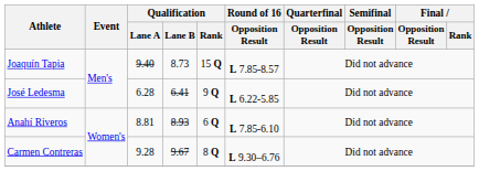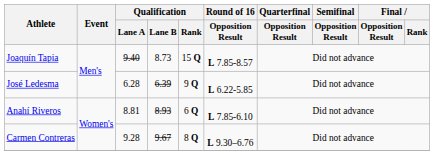 <table class=wikitable style=font-size:90%;text-align:center>
 <tr>
 <th rowspan=2>Athlete</th>
 <th rowspan=2>Event</th>
 <th colspan="3">Qualification</th>
 <th>Round of 16</th>
 <th>Quarterfinal</th>
 <th>Semifinal</th>
 <th colspan=2>Final / </th>
 </tr>
 <tr style=font-size:95%>
 <th>Lane A</th>
 <th>Lane B</th>
 <th>Rank</th>
 <th>Opposition<br>Result</th>
 <th>Opposition<br>Result</th>
 <th>Opposition<br>Result</th>
 <th>Opposition<br>Result</th>
 <th>Rank</th>
 </tr>
 <tr>
 <td style="text-align:left"><a href='#'>Joaquín Tapia</a></td>
 <td style="text-align:left" rowspan=2><a href='#'>Men's</a></td>
 <td><s>9.40</s></td>
 <td>8.73</td>
 <td>15 <strong>Q</strong></td>
 <td><br><strong>L</strong> 7.85-8.57</td>
 <td colspan="4">Did not advance</td>
 </tr>
 <tr>
 <td style="text-align:left"><a href='#'>José Ledesma</a></td>
 <td>6.28</td>
-<td><s>6.41</s></td>
+<td><s>6.39</s></td>
 <td>9 <strong>Q</strong></td>
 <td><br><strong>L</strong> 6.22-5.85</td>
 <td colspan="4">Did not advance</td>
 </tr>
 <tr>
 <td style="text-align:left"><a href='#'>Anahí Riveros</a></td>
 <td style="text-align:left" rowspan=2><a href='#'>Women's</a></td>
 <td>8.81</td>
 <td><s>8.93</s></td>
 <td>6 <strong>Q</strong></td>
 <td><br><strong>L</strong> 7.85-6.10</td>
 <td colspan="4">Did not advance</td>
 </tr>
 <tr>
 <td style="text-align:left"><a href='#'>Carmen Contreras</a></td>
 <td>9.28</td>
 <td><s>9.67</s></td>
 <td>8 <strong>Q</strong></td>
 <td><br><strong>L</strong> 9.30–6.76</td>
 <td colspan="4">Did not advance</td>
 </tr>
 <tr>
 </tr>
 </table>
